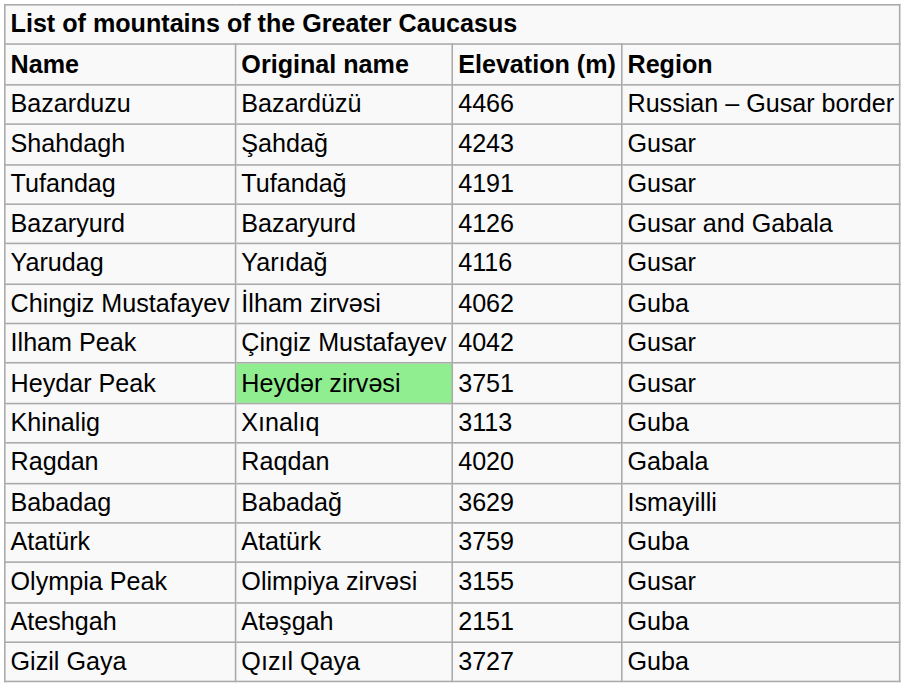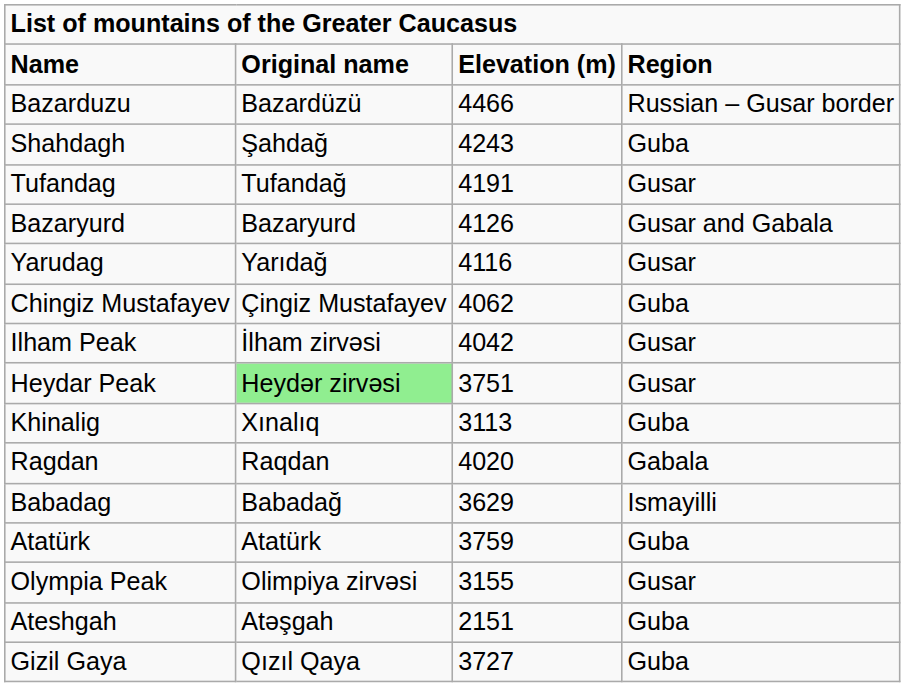 <table class="wikitable">
 <tr>
 <td colspan="4"><strong>List of mountains of the Greater Caucasus</strong></td>
 </tr>
 <tr>
 <td><strong>Name</strong></td>
 <td><strong>Original name</strong></td>
 <td><strong>Elevation  (m)</strong></td>
 <td><strong>Region</strong></td>
 </tr>
 <tr>
 <td>Bazarduzu</td>
 <td>Bazardüzü</td>
 <td>4466</td>
 <td>Russian – Gusar border</td>
 </tr>
 <tr>
 <td>Shahdagh</td>
 <td>Şahdağ</td>
 <td>4243</td>
-<td>Gusar</td>
+<td>Guba</td>
 </tr>
 <tr>
 <td>Tufandag</td>
 <td>Tufandağ</td>
 <td>4191</td>
 <td>Gusar</td>
 </tr>
 <tr>
 <td>Bazaryurd</td>
 <td>Bazaryurd</td>
 <td>4126</td>
 <td>Gusar and Gabala</td>
 </tr>
 <tr>
 <td>Yarudag</td>
 <td>Yarıdağ</td>
 <td>4116</td>
 <td>Gusar</td>
 </tr>
 <tr>
 <td>Chingiz Mustafayev</td>
-<td>İlham zirvəsi</td>
+<td>Çingiz Mustafayev</td>
 <td>4062</td>
 <td>Guba</td>
 </tr>
 <tr>
 <td>Ilham Peak</td>
-<td>Çingiz Mustafayev</td>
+<td>İlham zirvəsi</td>
 <td>4042</td>
 <td>Gusar</td>
 </tr>
 <tr>
 <td>Heydar Peak</td>
 <td style="background: lightgreen;">Heydər zirvəsi</td>
 <td>3751</td>
 <td>Gusar</td>
 </tr>
 <tr>
 <td>Khinalig</td>
 <td>Xınalıq</td>
 <td>3113</td>
 <td>Guba</td>
 </tr>
 <tr>
 <td>Ragdan</td>
 <td>Raqdan</td>
 <td>4020</td>
 <td>Gabala</td>
 </tr>
 <tr>
 <td>Babadag</td>
 <td>Babadağ</td>
 <td>3629</td>
 <td>Ismayilli</td>
 </tr>
 <tr>
 <td>Atatürk</td>
 <td>Atatürk</td>
 <td>3759</td>
 <td>Guba</td>
 </tr>
 <tr>
 <td>Olympia Peak</td>
 <td>Olimpiya zirvəsi</td>
 <td>3155</td>
 <td>Gusar</td>
 </tr>
 <tr>
 <td>Ateshgah</td>
 <td>Atəşgah</td>
 <td>2151</td>
 <td>Guba</td>
 </tr>
 <tr>
 <td>Gizil Gaya</td>
 <td>Qızıl Qaya</td>
 <td>3727</td>
 <td>Guba</td>
 </tr>
 </table>
